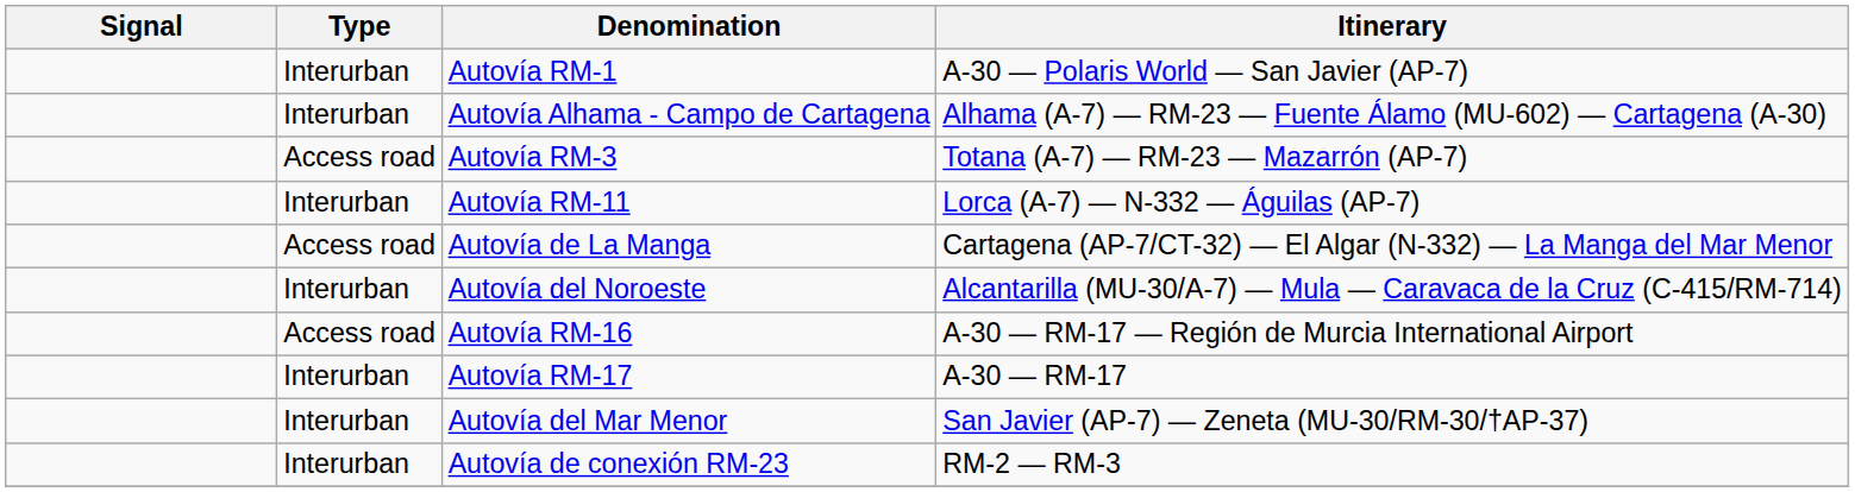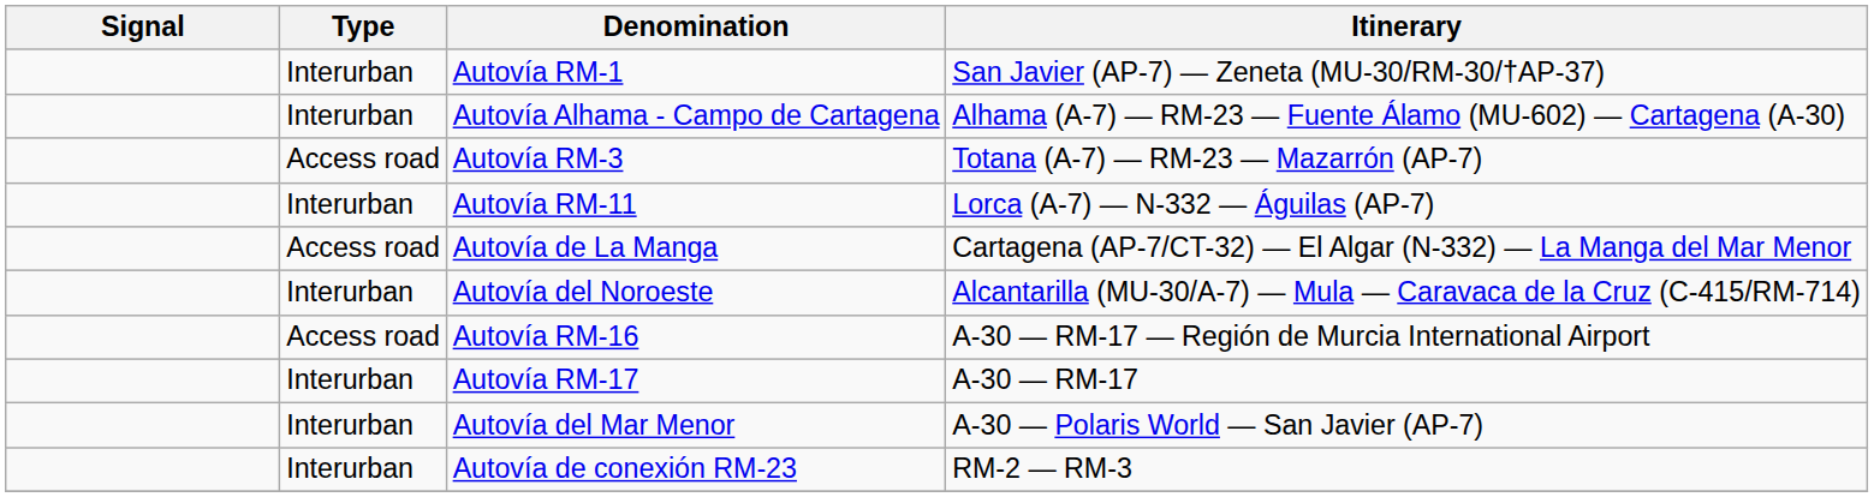 <table class="wikitable">
 <tr>
 <th width="150px">Signal</th>
 <th>Type</th>
 <th>Denomination</th>
 <th>Itinerary</th>
 </tr>
 <tr>
 <td></td>
 <td>Interurban</td>
 <td><a href='#'>Autovía RM-1</a></td>
-<td>A-30 — <a href='#'>Polaris World</a> — San Javier (AP-7)</td>
+<td><a href='#'>San Javier</a> (AP-7) — Zeneta (MU-30/RM-30/†AP-37)</td>
 </tr>
 <tr>
 <td></td>
 <td>Interurban</td>
 <td><a href='#'>Autovía Alhama - Campo de Cartagena</a></td>
 <td><a href='#'>Alhama</a> (A-7) — RM-23 — <a href='#'>Fuente Álamo</a> (MU-602) — <a href='#'>Cartagena</a> (A-30)</td>
 </tr>
 <tr>
 <td></td>
 <td>Access road</td>
 <td><a href='#'>Autovía RM-3</a></td>
 <td><a href='#'>Totana</a> (A-7) — RM-23 — <a href='#'>Mazarrón</a> (AP-7)</td>
 </tr>
 <tr>
 <td></td>
 <td>Interurban</td>
 <td><a href='#'>Autovía RM-11</a></td>
 <td><a href='#'>Lorca</a> (A-7) — N-332 — <a href='#'>Águilas</a> (AP-7)</td>
 </tr>
 <tr>
 <td></td>
 <td>Access road</td>
 <td><a href='#'>Autovía de La Manga</a></td>
 <td>Cartagena (AP-7/CT-32) — El Algar (N-332) — <a href='#'>La Manga del Mar Menor</a></td>
 </tr>
 <tr>
 <td></td>
 <td>Interurban</td>
 <td><a href='#'>Autovía del Noroeste</a></td>
 <td><a href='#'>Alcantarilla</a> (MU-30/A-7) — <a href='#'>Mula</a> — <a href='#'>Caravaca de la Cruz</a> (C-415/RM-714)</td>
 </tr>
 <tr>
 <td></td>
 <td>Access road</td>
 <td><a href='#'>Autovía RM-16</a></td>
 <td>A-30 — RM-17 — Región de Murcia International Airport</td>
 </tr>
 <tr>
 <td></td>
 <td>Interurban</td>
 <td><a href='#'>Autovía RM-17</a></td>
 <td>A-30 — RM-17</td>
 </tr>
 <tr>
 <td></td>
 <td>Interurban</td>
 <td><a href='#'>Autovía del Mar Menor</a></td>
-<td><a href='#'>San Javier</a> (AP-7) — Zeneta (MU-30/RM-30/†AP-37)</td>
+<td>A-30 — <a href='#'>Polaris World</a> — San Javier (AP-7)</td>
 </tr>
 <tr>
 <td></td>
 <td>Interurban</td>
 <td><a href='#'>Autovía de conexión RM-23</a></td>
 <td>RM-2 — RM-3</td>
 </tr>
 <tr>
 </tr>
 </table>
